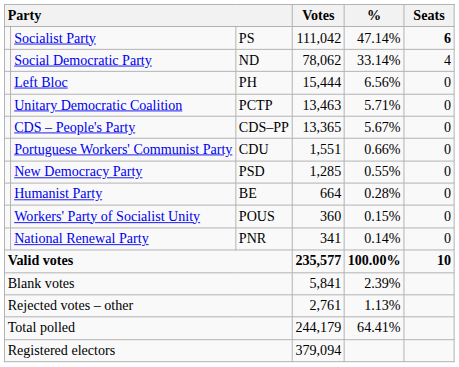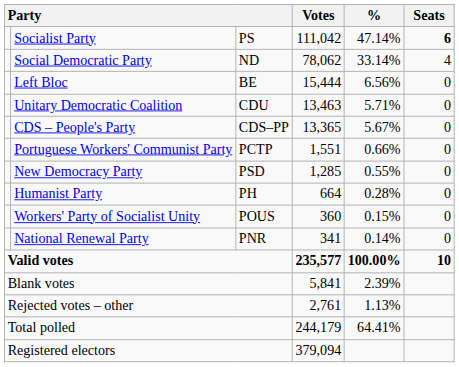 <table class="wikitable" border="1" style="text-align:right;">
 <tr>
 <th style="text-align:left;" colspan=3>Party</th>
 <th align=center width="50">Votes</th>
 <th align=center width="50">%</th>
 <th align=center width="50">Seats</th>
 </tr>
 <tr>
 <td></td>
 <td align=left><a href='#'>Socialist Party</a></td>
 <td align=left>PS</td>
 <td>111,042</td>
 <td>47.14%</td>
 <td><strong>6</strong></td>
 </tr>
 <tr>
 <td></td>
 <td align=left><a href='#'>Social Democratic Party</a></td>
 <td align=left>ND</td>
 <td>78,062</td>
 <td>33.14%</td>
 <td>4</td>
 </tr>
 <tr>
 <td></td>
 <td align=left><a href='#'>Left Bloc</a></td>
-<td align=left>PH</td>
+<td align=left>BE</td>
 <td>15,444</td>
 <td>6.56%</td>
 <td>0</td>
 </tr>
 <tr>
 <td></td>
 <td align=left style="white-space: nowrap;"><a href='#'>Unitary Democratic Coalition</a></td>
-<td align=left>PCTP</td>
+<td align=left>CDU</td>
 <td>13,463</td>
 <td>5.71%</td>
 <td>0</td>
 </tr>
 <tr>
 <td></td>
 <td align=left><a href='#'>CDS – People's Party</a></td>
 <td align=left style="white-space: nowrap;">CDS–PP</td>
 <td>13,365</td>
 <td>5.67%</td>
 <td>0</td>
 </tr>
 <tr>
 <td></td>
 <td align=left><a href='#'>Portuguese Workers' Communist Party</a></td>
-<td align=left>CDU</td>
+<td align=left>PCTP</td>
 <td>1,551</td>
 <td>0.66%</td>
 <td>0</td>
 </tr>
 <tr>
 <td></td>
 <td align=left><a href='#'>New Democracy Party</a></td>
 <td align=left>PSD</td>
 <td>1,285</td>
 <td>0.55%</td>
 <td>0</td>
 </tr>
 <tr>
 <td></td>
 <td align=left><a href='#'>Humanist Party</a></td>
-<td align=left>BE</td>
+<td align=left>PH</td>
 <td>664</td>
 <td>0.28%</td>
 <td>0</td>
 </tr>
 <tr>
 <td></td>
 <td align=left><a href='#'>Workers' Party of Socialist Unity</a></td>
 <td align=left>POUS</td>
 <td>360</td>
 <td>0.15%</td>
 <td>0</td>
 </tr>
 <tr>
 <td></td>
 <td align=left><a href='#'>National Renewal Party</a></td>
 <td align=left>PNR</td>
 <td>341</td>
 <td>0.14%</td>
 <td>0</td>
 </tr>
 <tr style="font-weight:bold">
 <td align=left colspan=3>Valid votes</td>
 <td>235,577</td>
 <td>100.00%</td>
 <td>10</td>
 </tr>
 <tr>
 <td align=left colspan=3>Blank votes</td>
 <td>5,841</td>
 <td>2.39%</td>
 <td></td>
 </tr>
 <tr>
 <td align=left colspan=3>Rejected votes – other</td>
 <td>2,761</td>
 <td>1.13%</td>
 <td></td>
 </tr>
 <tr>
 <td align=left colspan=3>Total polled</td>
 <td>244,179</td>
 <td>64.41%</td>
 <td></td>
 </tr>
 <tr>
 <td align=left colspan=3>Registered electors</td>
 <td>379,094</td>
 <td></td>
 <td></td>
 </tr>
 </table>
